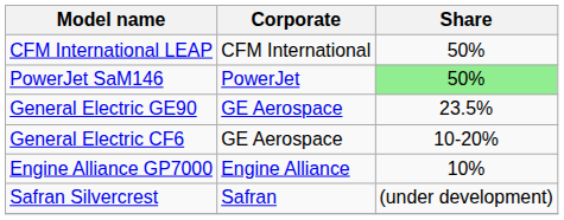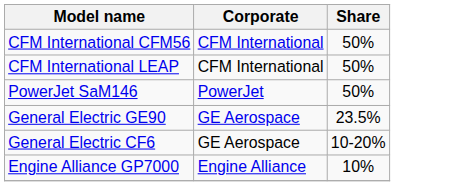 <table class="wikitable sortable">
 <tr>
 <th>Model name</th>
 <th>Corporate</th>
 <th>Share</th>
+</tr>
+<tr>
+<td><a href='#'>CFM International CFM56</a></td>
+<td><a href='#'>CFM International</a></td>
+<td align=center>50%</td>
 </tr>
 <tr>
 <td><a href='#'>CFM International LEAP</a></td>
 <td>CFM International</td>
 <td align=center>50%</td>
 </tr>
 <tr>
 <td><a href='#'>PowerJet SaM146</a></td>
 <td><a href='#'>PowerJet</a></td>
-<td align=center style="background: lightgreen;">50%</td>
+<td align=center>50%</td>
 </tr>
 <tr>
 <td><a href='#'>General Electric GE90</a></td>
 <td><a href='#'>GE Aerospace</a></td>
 <td align=center>23.5%</td>
 </tr>
 <tr>
 <td><a href='#'>General Electric CF6</a></td>
 <td>GE Aerospace</td>
 <td align=center>10-20%</td>
 </tr>
 <tr>
 <td><a href='#'>Engine Alliance GP7000</a></td>
 <td><a href='#'>Engine Alliance</a></td>
 <td align=center>10%</td>
 </tr>
 <tr>
-<td><a href='#'>Safran Silvercrest</a></td>
-<td><a href='#'>Safran</a></td>
-<td align=center>(under development)</td>
-</tr>
-<tr>
 </tr>
 </table>
